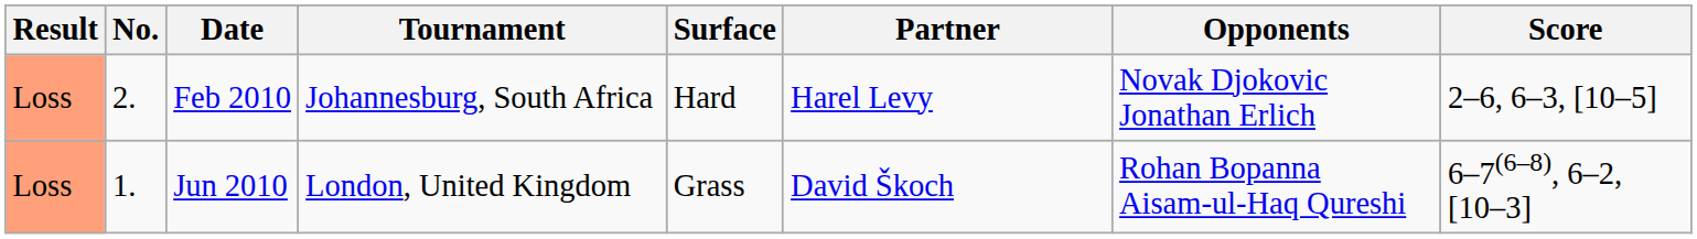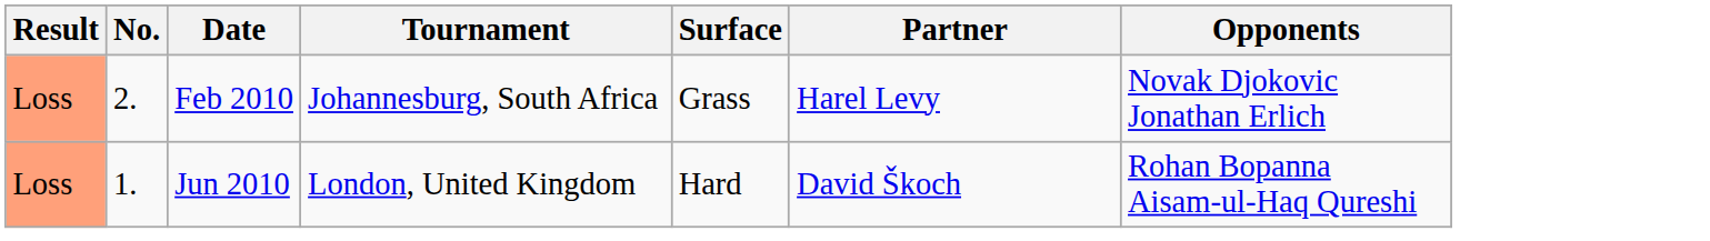 <table class="sortable wikitable">
 <tr>
 <th style="width:40px">Result</th>
 <th style="width:20px">No.</th>
 <th style="width:60px">Date</th>
 <th style="width:180px">Tournament</th>
 <th style="width:50px">Surface</th>
 <th style="width:160px">Partner</th>
 <th style="width:160px">Opponents</th>
-<th style="width:120px" class="unsortable">Score</th>
 </tr>
 <tr>
 <td style="background:#ffa07a;">Loss</td>
 <td>2.</td>
 <td><a href='#'>Feb 2010</a></td>
 <td><a href='#'>Johannesburg</a>, South Africa</td>
-<td>Hard</td>
+<td>Grass</td>
 <td> <a href='#'>Harel Levy</a></td>
 <td> <a href='#'>Novak Djokovic</a> <br>  <a href='#'>Jonathan Erlich</a></td>
-<td>2–6, 6–3, [10–5]</td>
 </tr>
 <tr>
 <td style="background:#ffa07a;">Loss</td>
 <td>1.</td>
 <td><a href='#'>Jun 2010</a></td>
 <td><a href='#'>London</a>, United Kingdom</td>
-<td>Grass</td>
+<td>Hard</td>
 <td> <a href='#'>David Škoch</a></td>
 <td> <a href='#'>Rohan Bopanna</a> <br>  <a href='#'>Aisam-ul-Haq Qureshi</a></td>
-<td>6–7<sup>(6–8)</sup>, 6–2, [10–3]</td>
 </tr>
 </table>
